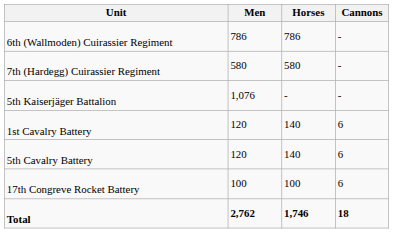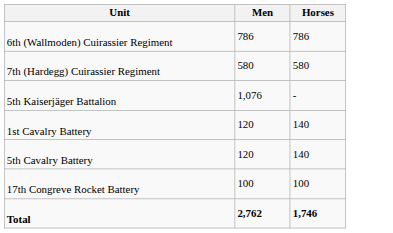 <table class="wikitable">
 <tr>
 <th width=50%>Unit</th>
 <th width=12%>Men</th>
 <th width=12%>Horses</th>
-<th width=12%>Cannons</th>
 </tr>
 <tr>
 <td><br>6th (Wallmoden) Cuirassier Regiment</td>
 <td>786</td>
 <td>786</td>
-<td>-</td>
 </tr>
 <tr>
 <td><br>7th (Hardegg) Cuirassier Regiment</td>
 <td>580</td>
 <td>580</td>
-<td>-</td>
 </tr>
 <tr>
 <td><br>5th Kaiserjäger Battalion</td>
 <td>1,076</td>
-<td>-</td>
 <td>-</td>
 </tr>
 <tr>
 <td><br>1st Cavalry Battery</td>
 <td>120</td>
 <td>140</td>
-<td>6</td>
 </tr>
 <tr>
 <td><br>5th Cavalry Battery</td>
 <td>120</td>
 <td>140</td>
-<td>6</td>
 </tr>
 <tr>
 <td><br>17th Congreve Rocket Battery</td>
 <td>100</td>
 <td>100</td>
-<td>6</td>
 </tr>
 <tr>
 <td><br><strong>Total</strong></td>
 <td><strong>2,762</strong></td>
 <td><strong>1,746</strong></td>
-<td><strong>18</strong></td>
 </tr>
 </table>
